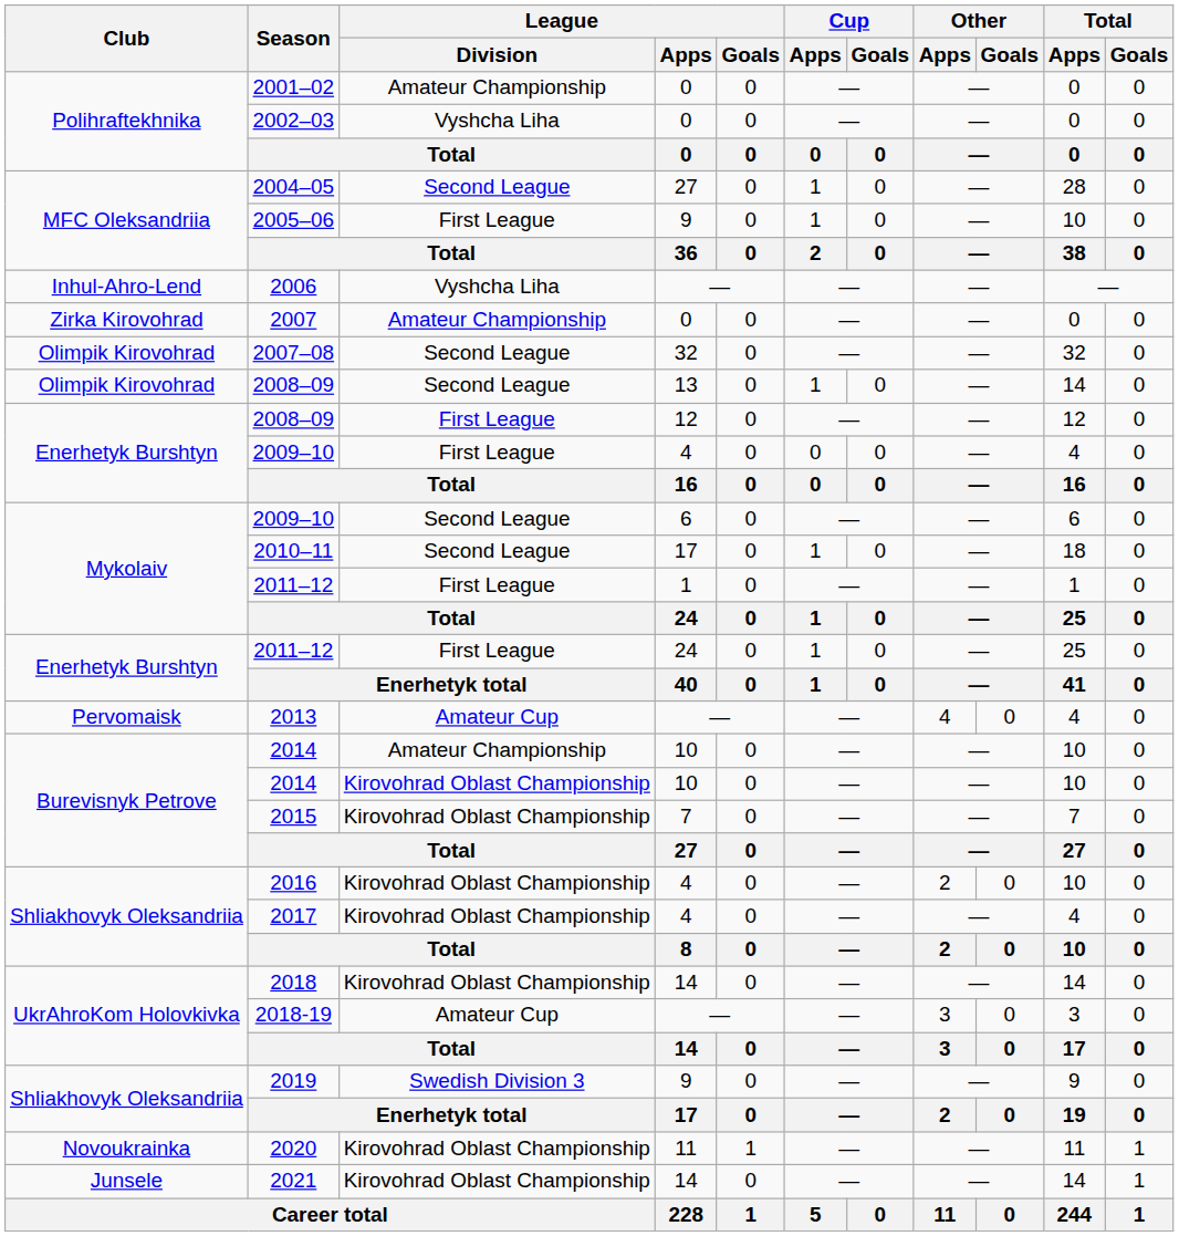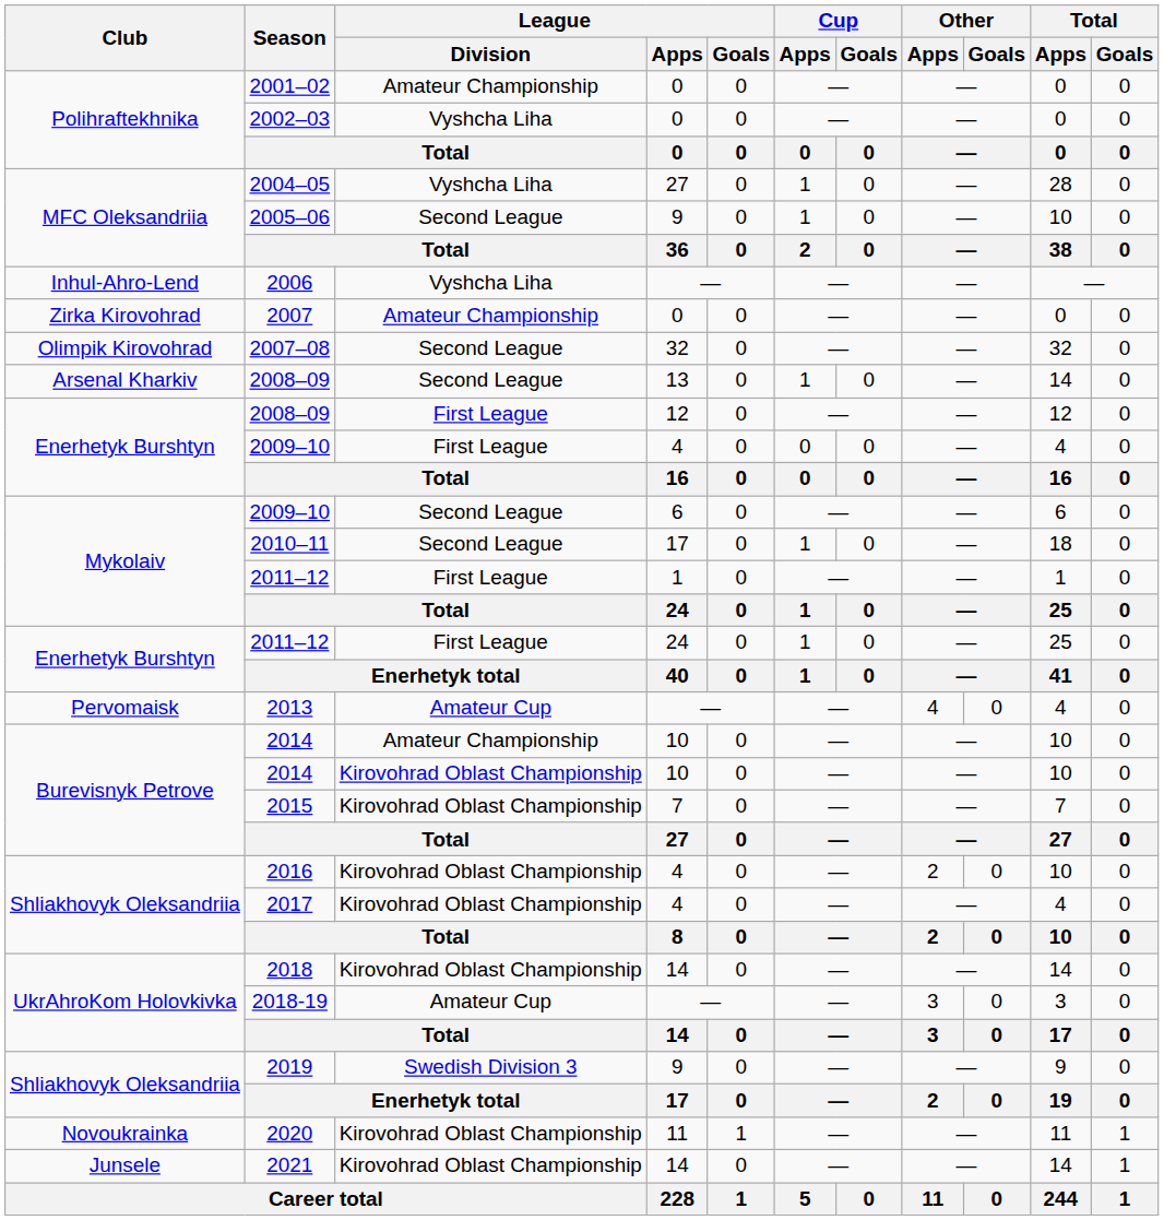 <table class=wikitable style="text-align:center">
 <tr>
 <th rowspan=2>Club</th>
 <th rowspan=2>Season</th>
 <th colspan=3>League</th>
 <th colspan=2><a href='#'>Cup</a></th>
 <th colspan="2">Other</th>
 <th colspan=2>Total</th>
 </tr>
 <tr>
 <th>Division</th>
 <th>Apps</th>
 <th>Goals</th>
 <th>Apps</th>
 <th>Goals</th>
 <th>Apps</th>
 <th>Goals</th>
 <th>Apps</th>
 <th>Goals</th>
 </tr>
 <tr>
 <td rowspan=3><a href='#'>Polihraftekhnika</a></td>
 <td><a href='#'>2001–02</a></td>
 <td>Amateur Championship</td>
 <td>0</td>
 <td>0</td>
 <td colspan=2>—</td>
 <td colspan=2>—</td>
 <td>0</td>
 <td>0</td>
 </tr>
 <tr>
 <td><a href='#'>2002–03</a></td>
 <td>Vyshcha Liha</td>
 <td>0</td>
 <td>0</td>
 <td colspan=2>—</td>
 <td colspan=2>—</td>
 <td>0</td>
 <td>0</td>
 </tr>
 <tr>
 <th colspan=2>Total</th>
 <th>0</th>
 <th>0</th>
 <th>0</th>
 <th>0</th>
 <th colspan=2>—</th>
 <th>0</th>
 <th>0</th>
 </tr>
 <tr>
 <td rowspan=3><a href='#'>MFC Oleksandriia</a></td>
 <td><a href='#'>2004–05</a></td>
-<td><a href='#'>Second League</a></td>
+<td>Vyshcha Liha</td>
 <td>27</td>
 <td>0</td>
 <td>1</td>
 <td>0</td>
 <td colspan=2>—</td>
 <td>28</td>
 <td>0</td>
 </tr>
 <tr>
 <td><a href='#'>2005–06</a></td>
-<td>First League</td>
+<td>Second League</td>
 <td>9</td>
 <td>0</td>
 <td>1</td>
 <td>0</td>
 <td colspan=2>—</td>
 <td>10</td>
 <td>0</td>
 </tr>
 <tr>
 <th colspan=2>Total</th>
 <th>36</th>
 <th>0</th>
 <th>2</th>
 <th>0</th>
 <th colspan=2>—</th>
 <th>38</th>
 <th>0</th>
 </tr>
 <tr>
 <td><a href='#'>Inhul-Ahro-Lend</a></td>
 <td><a href='#'>2006</a></td>
 <td>Vyshcha Liha</td>
 <td colspan=2>—</td>
 <td colspan=2>—</td>
 <td colspan=2>—</td>
 <td colspan=2>—</td>
 </tr>
 <tr>
 <td><a href='#'>Zirka Kirovohrad</a></td>
 <td><a href='#'>2007</a></td>
 <td><a href='#'>Amateur Championship</a></td>
 <td>0</td>
 <td>0</td>
 <td colspan=2>—</td>
 <td colspan=2>—</td>
 <td>0</td>
 <td>0</td>
 </tr>
 <tr>
 <td><a href='#'>Olimpik Kirovohrad</a></td>
 <td><a href='#'>2007–08</a></td>
 <td>Second League</td>
 <td>32</td>
 <td>0</td>
 <td colspan=2>—</td>
 <td colspan=2>—</td>
 <td>32</td>
 <td>0</td>
 </tr>
 <tr>
-<td><a href='#'>Olimpik Kirovohrad</a></td>
+<td><a href='#'>Arsenal Kharkiv</a></td>
 <td><a href='#'>2008–09</a></td>
 <td>Second League</td>
 <td>13</td>
 <td>0</td>
 <td>1</td>
 <td>0</td>
 <td colspan=2>—</td>
 <td>14</td>
 <td>0</td>
 </tr>
 <tr>
 <td rowspan=3><a href='#'>Enerhetyk Burshtyn</a></td>
 <td><a href='#'>2008–09</a></td>
 <td><a href='#'>First League</a></td>
 <td>12</td>
 <td>0</td>
 <td colspan=2>—</td>
 <td colspan=2>—</td>
 <td>12</td>
 <td>0</td>
 </tr>
 <tr>
 <td><a href='#'>2009–10</a></td>
 <td>First League</td>
 <td>4</td>
 <td>0</td>
 <td>0</td>
 <td>0</td>
 <td colspan=2>—</td>
 <td>4</td>
 <td>0</td>
 </tr>
 <tr>
 <th colspan=2>Total</th>
 <th>16</th>
 <th>0</th>
 <th>0</th>
 <th>0</th>
 <th colspan=2>—</th>
 <th>16</th>
 <th>0</th>
 </tr>
 <tr>
 <td rowspan=4><a href='#'>Mykolaiv</a></td>
 <td><a href='#'>2009–10</a></td>
 <td>Second League</td>
 <td>6</td>
 <td>0</td>
 <td colspan=2>—</td>
 <td colspan=2>—</td>
 <td>6</td>
 <td>0</td>
 </tr>
 <tr>
 <td><a href='#'>2010–11</a></td>
 <td>Second League</td>
 <td>17</td>
 <td>0</td>
 <td>1</td>
 <td>0</td>
 <td colspan=2>—</td>
 <td>18</td>
 <td>0</td>
 </tr>
 <tr>
 <td><a href='#'>2011–12</a></td>
 <td>First League</td>
 <td>1</td>
 <td>0</td>
 <td colspan=2>—</td>
 <td colspan=2>—</td>
 <td>1</td>
 <td>0</td>
 </tr>
 <tr>
 <th colspan=2>Total</th>
 <th>24</th>
 <th>0</th>
 <th>1</th>
 <th>0</th>
 <th colspan=2>—</th>
 <th>25</th>
 <th>0</th>
 </tr>
 <tr>
 <td rowspan=2><a href='#'>Enerhetyk Burshtyn</a></td>
 <td><a href='#'>2011–12</a></td>
 <td>First League</td>
 <td>24</td>
 <td>0</td>
 <td>1</td>
 <td>0</td>
 <td colspan=2>—</td>
 <td>25</td>
 <td>0</td>
 </tr>
 <tr>
 <th colspan=2>Enerhetyk total</th>
 <th>40</th>
 <th>0</th>
 <th>1</th>
 <th>0</th>
 <th colspan=2>—</th>
 <th>41</th>
 <th>0</th>
 </tr>
 <tr>
 <td><a href='#'>Pervomaisk</a></td>
 <td><a href='#'>2013</a></td>
 <td><a href='#'>Amateur Cup</a></td>
 <td colspan=2>—</td>
 <td colspan=2>—</td>
 <td>4</td>
 <td>0</td>
 <td>4</td>
 <td>0</td>
 </tr>
 <tr>
 <td rowspan=4><a href='#'>Burevisnyk Petrove</a></td>
 <td><a href='#'>2014</a></td>
 <td>Amateur Championship</td>
 <td>10</td>
 <td>0</td>
 <td colspan=2>—</td>
 <td colspan=2>—</td>
 <td>10</td>
 <td>0</td>
 </tr>
 <tr>
 <td><a href='#'>2014</a></td>
 <td><a href='#'>Kirovohrad Oblast Championship</a></td>
 <td>10</td>
 <td>0</td>
 <td colspan=2>—</td>
 <td colspan=2>—</td>
 <td>10</td>
 <td>0</td>
 </tr>
 <tr>
 <td><a href='#'>2015</a></td>
 <td>Kirovohrad Oblast Championship</td>
 <td>7</td>
 <td>0</td>
 <td colspan=2>—</td>
 <td colspan=2>—</td>
 <td>7</td>
 <td>0</td>
 </tr>
 <tr>
 <th colspan=2>Total</th>
 <th>27</th>
 <th>0</th>
 <th colspan=2>—</th>
 <th colspan=2>—</th>
 <th>27</th>
 <th>0</th>
 </tr>
 <tr>
 <td rowspan=3><a href='#'>Shliakhovyk Oleksandriia</a></td>
 <td><a href='#'>2016</a></td>
 <td>Kirovohrad Oblast Championship</td>
 <td>4</td>
 <td>0</td>
 <td colspan=2>—</td>
 <td>2</td>
 <td>0</td>
 <td>10</td>
 <td>0</td>
 </tr>
 <tr>
 <td><a href='#'>2017</a></td>
 <td>Kirovohrad Oblast Championship</td>
 <td>4</td>
 <td>0</td>
 <td colspan=2>—</td>
 <td colspan=2>—</td>
 <td>4</td>
 <td>0</td>
 </tr>
 <tr>
 <th colspan=2>Total</th>
 <th>8</th>
 <th>0</th>
 <th colspan=2>—</th>
 <th>2</th>
 <th>0</th>
 <th>10</th>
 <th>0</th>
 </tr>
 <tr>
 <td rowspan=3><a href='#'>UkrAhroKom Holovkivka</a></td>
 <td><a href='#'>2018</a></td>
 <td>Kirovohrad Oblast Championship</td>
 <td>14</td>
 <td>0</td>
 <td colspan=2>—</td>
 <td colspan=2>—</td>
 <td>14</td>
 <td>0</td>
 </tr>
 <tr>
 <td><a href='#'>2018-19</a></td>
 <td>Amateur Cup</td>
 <td colspan=2>—</td>
 <td colspan=2>—</td>
 <td>3</td>
 <td>0</td>
 <td>3</td>
 <td>0</td>
 </tr>
 <tr>
 <th colspan=2>Total</th>
 <th>14</th>
 <th>0</th>
 <th colspan=2>—</th>
 <th>3</th>
 <th>0</th>
 <th>17</th>
 <th>0</th>
 </tr>
 <tr>
 <td rowspan=2><a href='#'>Shliakhovyk Oleksandriia</a></td>
 <td><a href='#'>2019</a></td>
 <td><a href='#'>Swedish Division 3</a></td>
 <td>9</td>
 <td>0</td>
 <td colspan=2>—</td>
 <td colspan=2>—</td>
 <td>9</td>
 <td>0</td>
 </tr>
 <tr>
 <th colspan=2>Enerhetyk total</th>
 <th>17</th>
 <th>0</th>
 <th colspan=2>—</th>
 <th>2</th>
 <th>0</th>
 <th>19</th>
 <th>0</th>
 </tr>
 <tr>
 <td><a href='#'>Novoukrainka</a></td>
 <td><a href='#'>2020</a></td>
 <td>Kirovohrad Oblast Championship</td>
 <td>11</td>
 <td>1</td>
 <td colspan=2>—</td>
 <td colspan=2>—</td>
 <td>11</td>
 <td>1</td>
 </tr>
 <tr>
 <td><a href='#'>Junsele</a></td>
 <td><a href='#'>2021</a></td>
 <td>Kirovohrad Oblast Championship</td>
 <td>14</td>
 <td>0</td>
 <td colspan=2>—</td>
 <td colspan=2>—</td>
 <td>14</td>
 <td>1</td>
 </tr>
 <tr>
 <th colspan=3>Career total</th>
 <th>228</th>
 <th>1</th>
 <th>5</th>
 <th>0</th>
 <th>11</th>
 <th>0</th>
 <th>244</th>
 <th>1</th>
 </tr>
 </table>
